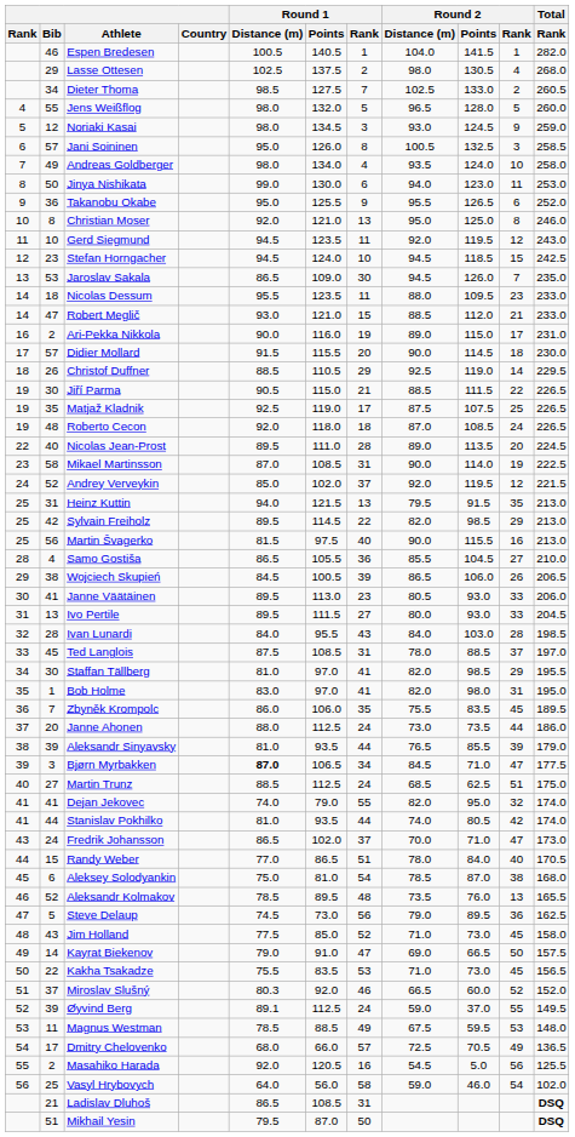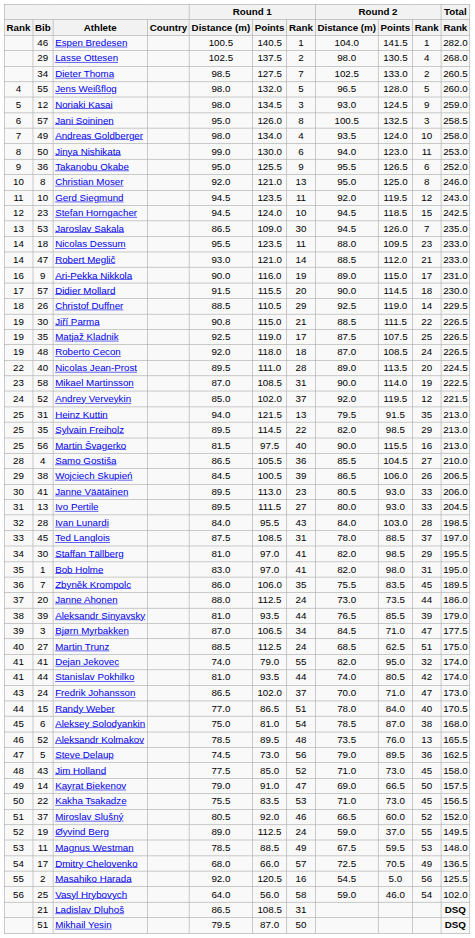 <table class="wikitable sortable" style="text-align:center">
 <tr>
 <th colspan="4"></th>
 <th colspan="3">Round 1</th>
 <th colspan="3">Round 2</th>
 <th>Total</th>
 </tr>
 <tr>
 <th>Rank</th>
 <th>Bib</th>
 <th>Athlete</th>
 <th>Country</th>
 <th>Distance (m)</th>
 <th>Points</th>
 <th>Rank</th>
 <th>Distance (m)</th>
 <th>Points</th>
 <th>Rank</th>
 <th>Rank</th>
 </tr>
 <tr>
 <td></td>
 <td>46</td>
 <td align="left"><a href='#'>Espen Bredesen</a></td>
 <td align="left"></td>
 <td>100.5</td>
 <td>140.5</td>
 <td>1</td>
 <td>104.0</td>
 <td>141.5</td>
 <td>1</td>
 <td>282.0</td>
 </tr>
 <tr>
 <td></td>
 <td>29</td>
 <td align="left"><a href='#'>Lasse Ottesen</a></td>
 <td align="left"></td>
 <td>102.5</td>
 <td>137.5</td>
 <td>2</td>
 <td>98.0</td>
 <td>130.5</td>
 <td>4</td>
 <td>268.0</td>
 </tr>
 <tr>
 <td></td>
 <td>34</td>
 <td align="left"><a href='#'>Dieter Thoma</a></td>
 <td align="left"></td>
 <td>98.5</td>
 <td>127.5</td>
 <td>7</td>
 <td>102.5</td>
 <td>133.0</td>
 <td>2</td>
 <td>260.5</td>
 </tr>
 <tr>
 <td>4</td>
 <td>55</td>
 <td align="left"><a href='#'>Jens Weißflog</a></td>
 <td align="left"></td>
 <td>98.0</td>
 <td>132.0</td>
 <td>5</td>
 <td>96.5</td>
 <td>128.0</td>
 <td>5</td>
 <td>260.0</td>
 </tr>
 <tr>
 <td>5</td>
 <td>12</td>
 <td align="left"><a href='#'>Noriaki Kasai</a></td>
 <td align="left"></td>
 <td>98.0</td>
 <td>134.5</td>
 <td>3</td>
 <td>93.0</td>
 <td>124.5</td>
 <td>9</td>
 <td>259.0</td>
 </tr>
 <tr>
 <td>6</td>
 <td>57</td>
 <td align="left"><a href='#'>Jani Soininen</a></td>
 <td align="left"></td>
 <td>95.0</td>
 <td>126.0</td>
 <td>8</td>
 <td>100.5</td>
 <td>132.5</td>
 <td>3</td>
 <td>258.5</td>
 </tr>
 <tr>
 <td>7</td>
 <td>49</td>
 <td align="left"><a href='#'>Andreas Goldberger</a></td>
 <td align="left"></td>
 <td>98.0</td>
 <td>134.0</td>
 <td>4</td>
 <td>93.5</td>
 <td>124.0</td>
 <td>10</td>
 <td>258.0</td>
 </tr>
 <tr>
 <td>8</td>
 <td>50</td>
 <td align="left"><a href='#'>Jinya Nishikata</a></td>
 <td align="left"></td>
 <td>99.0</td>
 <td>130.0</td>
 <td>6</td>
 <td>94.0</td>
 <td>123.0</td>
 <td>11</td>
 <td>253.0</td>
 </tr>
 <tr>
 <td>9</td>
 <td>36</td>
 <td align="left"><a href='#'>Takanobu Okabe</a></td>
 <td align="left"></td>
 <td>95.0</td>
 <td>125.5</td>
 <td>9</td>
 <td>95.5</td>
 <td>126.5</td>
 <td>6</td>
 <td>252.0</td>
 </tr>
 <tr>
 <td>10</td>
 <td>8</td>
 <td align="left"><a href='#'>Christian Moser</a></td>
 <td align="left"></td>
 <td>92.0</td>
 <td>121.0</td>
 <td>13</td>
 <td>95.0</td>
 <td>125.0</td>
 <td>8</td>
 <td>246.0</td>
 </tr>
 <tr>
 <td>11</td>
 <td>10</td>
 <td align="left"><a href='#'>Gerd Siegmund</a></td>
 <td align="left"></td>
 <td>94.5</td>
 <td>123.5</td>
 <td>11</td>
 <td>92.0</td>
 <td>119.5</td>
 <td>12</td>
 <td>243.0</td>
 </tr>
 <tr>
 <td>12</td>
 <td>23</td>
 <td align="left"><a href='#'>Stefan Horngacher</a></td>
 <td align="left"></td>
 <td>94.5</td>
 <td>124.0</td>
 <td>10</td>
 <td>94.5</td>
 <td>118.5</td>
 <td>15</td>
 <td>242.5</td>
 </tr>
 <tr>
 <td>13</td>
 <td>53</td>
 <td align="left"><a href='#'>Jaroslav Sakala</a></td>
 <td align="left"></td>
 <td>86.5</td>
 <td>109.0</td>
 <td>30</td>
 <td>94.5</td>
 <td>126.0</td>
 <td>7</td>
 <td>235.0</td>
 </tr>
 <tr>
 <td>14</td>
 <td>18</td>
 <td align="left"><a href='#'>Nicolas Dessum</a></td>
 <td align="left"></td>
 <td>95.5</td>
 <td>123.5</td>
 <td>11</td>
 <td>88.0</td>
 <td>109.5</td>
 <td>23</td>
 <td>233.0</td>
 </tr>
 <tr>
 <td>14</td>
 <td>47</td>
 <td align="left"><a href='#'>Robert Meglič</a></td>
 <td align="left"></td>
 <td>93.0</td>
 <td>121.0</td>
-<td>15</td>
+<td>14</td>
 <td>88.5</td>
 <td>112.0</td>
 <td>21</td>
 <td>233.0</td>
 </tr>
 <tr>
 <td>16</td>
-<td>2</td>
+<td>9</td>
 <td align="left"><a href='#'>Ari-Pekka Nikkola</a></td>
 <td align="left"></td>
 <td>90.0</td>
 <td>116.0</td>
 <td>19</td>
 <td>89.0</td>
 <td>115.0</td>
 <td>17</td>
 <td>231.0</td>
 </tr>
 <tr>
 <td>17</td>
 <td>57</td>
 <td align="left"><a href='#'>Didier Mollard</a></td>
 <td align="left"></td>
 <td>91.5</td>
 <td>115.5</td>
 <td>20</td>
 <td>90.0</td>
 <td>114.5</td>
 <td>18</td>
 <td>230.0</td>
 </tr>
 <tr>
 <td>18</td>
 <td>26</td>
 <td align="left"><a href='#'>Christof Duffner</a></td>
 <td align="left"></td>
 <td>88.5</td>
 <td>110.5</td>
 <td>29</td>
 <td>92.5</td>
 <td>119.0</td>
 <td>14</td>
 <td>229.5</td>
 </tr>
 <tr>
 <td>19</td>
 <td>30</td>
 <td align="left"><a href='#'>Jiří Parma</a></td>
 <td align="left"></td>
-<td>90.5</td>
+<td>90.8</td>
 <td>115.0</td>
 <td>21</td>
 <td>88.5</td>
 <td>111.5</td>
 <td>22</td>
 <td>226.5</td>
 </tr>
 <tr>
 <td>19</td>
 <td>35</td>
 <td align="left"><a href='#'>Matjaž Kladnik</a></td>
 <td align="left"></td>
 <td>92.5</td>
 <td>119.0</td>
 <td>17</td>
 <td>87.5</td>
 <td>107.5</td>
 <td>25</td>
 <td>226.5</td>
 </tr>
 <tr>
 <td>19</td>
 <td>48</td>
 <td align="left"><a href='#'>Roberto Cecon</a></td>
 <td align="left"></td>
 <td>92.0</td>
 <td>118.0</td>
 <td>18</td>
 <td>87.0</td>
 <td>108.5</td>
 <td>24</td>
 <td>226.5</td>
 </tr>
 <tr>
 <td>22</td>
 <td>40</td>
 <td align="left"><a href='#'>Nicolas Jean-Prost</a></td>
 <td align="left"></td>
 <td>89.5</td>
 <td>111.0</td>
 <td>28</td>
 <td>89.0</td>
 <td>113.5</td>
 <td>20</td>
 <td>224.5</td>
 </tr>
 <tr>
 <td>23</td>
 <td>58</td>
 <td align="left"><a href='#'>Mikael Martinsson</a></td>
 <td align="left"></td>
 <td>87.0</td>
 <td>108.5</td>
 <td>31</td>
 <td>90.0</td>
 <td>114.0</td>
 <td>19</td>
 <td>222.5</td>
 </tr>
 <tr>
 <td>24</td>
 <td>52</td>
 <td align="left"><a href='#'>Andrey Verveykin</a></td>
 <td align="left"></td>
 <td>85.0</td>
 <td>102.0</td>
 <td>37</td>
 <td>92.0</td>
 <td>119.5</td>
 <td>12</td>
 <td>221.5</td>
 </tr>
 <tr>
 <td>25</td>
 <td>31</td>
 <td align="left"><a href='#'>Heinz Kuttin</a></td>
 <td align="left"></td>
 <td>94.0</td>
 <td>121.5</td>
 <td>13</td>
 <td>79.5</td>
 <td>91.5</td>
 <td>35</td>
 <td>213.0</td>
 </tr>
 <tr>
 <td>25</td>
-<td>42</td>
+<td>35</td>
 <td align="left"><a href='#'>Sylvain Freiholz</a></td>
 <td align="left"></td>
 <td>89.5</td>
 <td>114.5</td>
 <td>22</td>
 <td>82.0</td>
 <td>98.5</td>
 <td>29</td>
 <td>213.0</td>
 </tr>
 <tr>
 <td>25</td>
 <td>56</td>
 <td align="left"><a href='#'>Martin Švagerko</a></td>
 <td align="left"></td>
 <td>81.5</td>
 <td>97.5</td>
 <td>40</td>
 <td>90.0</td>
 <td>115.5</td>
 <td>16</td>
 <td>213.0</td>
 </tr>
 <tr>
 <td>28</td>
 <td>4</td>
 <td align="left"><a href='#'>Samo Gostiša</a></td>
 <td align="left"></td>
 <td>86.5</td>
 <td>105.5</td>
 <td>36</td>
 <td>85.5</td>
 <td>104.5</td>
 <td>27</td>
 <td>210.0</td>
 </tr>
 <tr>
 <td>29</td>
 <td>38</td>
 <td align="left"><a href='#'>Wojciech Skupień</a></td>
 <td align="left"></td>
 <td>84.5</td>
 <td>100.5</td>
 <td>39</td>
 <td>86.5</td>
 <td>106.0</td>
 <td>26</td>
 <td>206.5</td>
 </tr>
 <tr>
 <td>30</td>
 <td>41</td>
 <td align="left"><a href='#'>Janne Väätäinen</a></td>
 <td align="left"></td>
 <td>89.5</td>
 <td>113.0</td>
 <td>23</td>
 <td>80.5</td>
 <td>93.0</td>
 <td>33</td>
 <td>206.0</td>
 </tr>
 <tr>
 <td>31</td>
 <td>13</td>
 <td align="left"><a href='#'>Ivo Pertile</a></td>
 <td align="left"></td>
 <td>89.5</td>
 <td>111.5</td>
 <td>27</td>
 <td>80.0</td>
 <td>93.0</td>
 <td>33</td>
 <td>204.5</td>
 </tr>
 <tr>
 <td>32</td>
 <td>28</td>
 <td align="left"><a href='#'>Ivan Lunardi</a></td>
 <td align="left"></td>
 <td>84.0</td>
 <td>95.5</td>
 <td>43</td>
 <td>84.0</td>
 <td>103.0</td>
 <td>28</td>
 <td>198.5</td>
 </tr>
 <tr>
 <td>33</td>
 <td>45</td>
 <td align="left"><a href='#'>Ted Langlois</a></td>
 <td align="left"></td>
 <td>87.5</td>
 <td>108.5</td>
 <td>31</td>
 <td>78.0</td>
 <td>88.5</td>
 <td>37</td>
 <td>197.0</td>
 </tr>
 <tr>
 <td>34</td>
 <td>30</td>
 <td align="left"><a href='#'>Staffan Tällberg</a></td>
 <td align="left"></td>
 <td>81.0</td>
 <td>97.0</td>
 <td>41</td>
 <td>82.0</td>
 <td>98.5</td>
 <td>29</td>
 <td>195.5</td>
 </tr>
 <tr>
 <td>35</td>
 <td>1</td>
 <td align="left"><a href='#'>Bob Holme</a></td>
 <td align="left"></td>
 <td>83.0</td>
 <td>97.0</td>
 <td>41</td>
 <td>82.0</td>
 <td>98.0</td>
 <td>31</td>
 <td>195.0</td>
 </tr>
 <tr>
 <td>36</td>
 <td>7</td>
 <td align="left"><a href='#'>Zbyněk Krompolc</a></td>
 <td align="left"></td>
 <td>86.0</td>
 <td>106.0</td>
 <td>35</td>
 <td>75.5</td>
 <td>83.5</td>
 <td>45</td>
 <td>189.5</td>
 </tr>
 <tr>
 <td>37</td>
 <td>20</td>
 <td align="left"><a href='#'>Janne Ahonen</a></td>
 <td align="left"></td>
 <td>88.0</td>
 <td>112.5</td>
 <td>24</td>
 <td>73.0</td>
 <td>73.5</td>
 <td>44</td>
 <td>186.0</td>
 </tr>
 <tr>
 <td>38</td>
 <td>39</td>
 <td align="left"><a href='#'>Aleksandr Sinyavsky</a></td>
 <td align="left"></td>
 <td>81.0</td>
 <td>93.5</td>
 <td>44</td>
 <td>76.5</td>
 <td>85.5</td>
 <td>39</td>
 <td>179.0</td>
 </tr>
 <tr>
 <td>39</td>
 <td>3</td>
 <td align="left"><a href='#'>Bjørn Myrbakken</a></td>
 <td align="left"></td>
-<td><strong>87.0</strong></td>
+<td>87.0</td>
 <td>106.5</td>
 <td>34</td>
 <td>84.5</td>
 <td>71.0</td>
 <td>47</td>
 <td>177.5</td>
 </tr>
 <tr>
 <td>40</td>
 <td>27</td>
 <td align="left"><a href='#'>Martin Trunz</a></td>
 <td align="left"></td>
 <td>88.5</td>
 <td>112.5</td>
 <td>24</td>
 <td>68.5</td>
 <td>62.5</td>
 <td>51</td>
 <td>175.0</td>
 </tr>
 <tr>
 <td>41</td>
 <td>41</td>
 <td align="left"><a href='#'>Dejan Jekovec</a></td>
 <td align="left"></td>
 <td>74.0</td>
 <td>79.0</td>
 <td>55</td>
 <td>82.0</td>
 <td>95.0</td>
 <td>32</td>
 <td>174.0</td>
 </tr>
 <tr>
 <td>41</td>
 <td>44</td>
 <td align="left"><a href='#'>Stanislav Pokhilko</a></td>
 <td align="left"></td>
 <td>81.0</td>
 <td>93.5</td>
 <td>44</td>
 <td>74.0</td>
 <td>80.5</td>
 <td>42</td>
 <td>174.0</td>
 </tr>
 <tr>
 <td>43</td>
 <td>24</td>
 <td align="left"><a href='#'>Fredrik Johansson</a></td>
 <td align="left"></td>
 <td>86.5</td>
 <td>102.0</td>
 <td>37</td>
 <td>70.0</td>
 <td>71.0</td>
 <td>47</td>
 <td>173.0</td>
 </tr>
 <tr>
 <td>44</td>
 <td>15</td>
 <td align="left"><a href='#'>Randy Weber</a></td>
 <td align="left"></td>
 <td>77.0</td>
 <td>86.5</td>
 <td>51</td>
 <td>78.0</td>
 <td>84.0</td>
 <td>40</td>
 <td>170.5</td>
 </tr>
 <tr>
 <td>45</td>
 <td>6</td>
 <td align="left"><a href='#'>Aleksey Solodyankin</a></td>
 <td align="left"></td>
 <td>75.0</td>
 <td>81.0</td>
 <td>54</td>
 <td>78.5</td>
 <td>87.0</td>
 <td>38</td>
 <td>168.0</td>
 </tr>
 <tr>
 <td>46</td>
 <td>52</td>
 <td align="left"><a href='#'>Aleksandr Kolmakov</a></td>
 <td align="left"></td>
 <td>78.5</td>
 <td>89.5</td>
 <td>48</td>
 <td>73.5</td>
 <td>76.0</td>
 <td>13</td>
 <td>165.5</td>
 </tr>
 <tr>
 <td>47</td>
 <td>5</td>
 <td align="left"><a href='#'>Steve Delaup</a></td>
 <td align="left"></td>
 <td>74.5</td>
 <td>73.0</td>
 <td>56</td>
 <td>79.0</td>
 <td>89.5</td>
 <td>36</td>
 <td>162.5</td>
 </tr>
 <tr>
 <td>48</td>
 <td>43</td>
 <td align="left"><a href='#'>Jim Holland</a></td>
 <td align="left"></td>
 <td>77.5</td>
 <td>85.0</td>
 <td>52</td>
 <td>71.0</td>
 <td>73.0</td>
 <td>45</td>
 <td>158.0</td>
 </tr>
 <tr>
 <td>49</td>
 <td>14</td>
 <td align="left"><a href='#'>Kayrat Biekenov</a></td>
 <td align="left"></td>
 <td>79.0</td>
 <td>91.0</td>
 <td>47</td>
 <td>69.0</td>
 <td>66.5</td>
 <td>50</td>
 <td>157.5</td>
 </tr>
 <tr>
 <td>50</td>
 <td>22</td>
 <td align="left"><a href='#'>Kakha Tsakadze</a></td>
 <td align="left"></td>
 <td>75.5</td>
 <td>83.5</td>
 <td>53</td>
 <td>71.0</td>
 <td>73.0</td>
 <td>45</td>
 <td>156.5</td>
 </tr>
 <tr>
 <td>51</td>
 <td>37</td>
 <td align="left"><a href='#'>Miroslav Slušný</a></td>
 <td align="left"></td>
-<td>80.3</td>
+<td>80.5</td>
 <td>92.0</td>
 <td>46</td>
 <td>66.5</td>
 <td>60.0</td>
 <td>52</td>
 <td>152.0</td>
 </tr>
 <tr>
 <td>52</td>
-<td>39</td>
+<td>19</td>
 <td align="left"><a href='#'>Øyvind Berg</a></td>
 <td align="left"></td>
-<td>89.1</td>
+<td>89.0</td>
 <td>112.5</td>
 <td>24</td>
 <td>59.0</td>
 <td>37.0</td>
 <td>55</td>
 <td>149.5</td>
 </tr>
 <tr>
 <td>53</td>
 <td>11</td>
 <td align="left"><a href='#'>Magnus Westman</a></td>
 <td align="left"></td>
 <td>78.5</td>
 <td>88.5</td>
 <td>49</td>
 <td>67.5</td>
 <td>59.5</td>
 <td>53</td>
 <td>148.0</td>
 </tr>
 <tr>
 <td>54</td>
 <td>17</td>
 <td align="left"><a href='#'>Dmitry Chelovenko</a></td>
 <td align="left"></td>
 <td>68.0</td>
 <td>66.0</td>
 <td>57</td>
 <td>72.5</td>
 <td>70.5</td>
 <td>49</td>
 <td>136.5</td>
 </tr>
 <tr>
 <td>55</td>
 <td>2</td>
 <td align="left"><a href='#'>Masahiko Harada</a></td>
 <td align="left"></td>
 <td>92.0</td>
 <td>120.5</td>
 <td>16</td>
 <td>54.5</td>
 <td>5.0</td>
 <td>56</td>
 <td>125.5</td>
 </tr>
 <tr>
 <td>56</td>
 <td>25</td>
 <td align="left"><a href='#'>Vasyl Hrybovych</a></td>
 <td align="left"></td>
 <td>64.0</td>
 <td>56.0</td>
 <td>58</td>
 <td>59.0</td>
 <td>46.0</td>
 <td>54</td>
 <td>102.0</td>
 </tr>
 <tr>
 <td></td>
 <td>21</td>
 <td align="left"><a href='#'>Ladislav Dluhoš</a></td>
 <td align="left"></td>
 <td>86.5</td>
 <td>108.5</td>
 <td>31</td>
 <td></td>
 <td></td>
 <td></td>
 <td><strong>DSQ</strong></td>
 </tr>
 <tr>
 <td></td>
 <td>51</td>
 <td align="left"><a href='#'>Mikhail Yesin</a></td>
 <td align="left"></td>
 <td>79.5</td>
 <td>87.0</td>
 <td>50</td>
 <td></td>
 <td></td>
 <td></td>
 <td><strong>DSQ</strong></td>
 </tr>
 </table>
